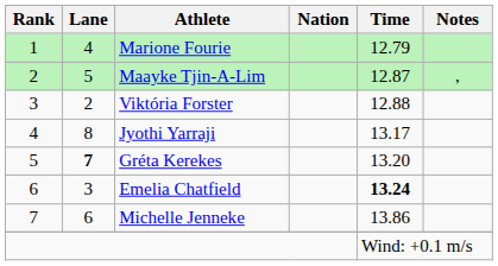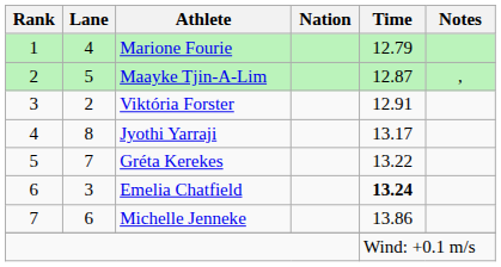 <table class="wikitable sortable" style="text-align:center;width: 70%;">
 <tr>
 <th>Rank</th>
 <th>Lane</th>
 <th>Athlete</th>
 <th>Nation</th>
 <th>Time</th>
 <th>Notes</th>
 </tr>
 <tr bgcolor="#bbf3bb">
 <td>1</td>
 <td>4</td>
 <td align=left><a href='#'>Marione Fourie</a></td>
 <td align=left></td>
 <td>12.79</td>
 <td></td>
 </tr>
 <tr bgcolor="#bbf3bb">
 <td>2</td>
 <td>5</td>
 <td align=left><a href='#'>Maayke Tjin-A-Lim</a></td>
 <td align=left></td>
 <td>12.87</td>
 <td>, </td>
 </tr>
 <tr>
 <td>3</td>
 <td>2</td>
 <td align=left><a href='#'>Viktória Forster</a></td>
 <td align=left></td>
-<td>12.88</td>
+<td>12.91</td>
 <td></td>
 </tr>
 <tr>
 <td>4</td>
 <td>8</td>
 <td align=left><a href='#'>Jyothi Yarraji</a></td>
 <td align=left></td>
 <td>13.17</td>
 <td></td>
 </tr>
 <tr>
 <td>5</td>
-<td><strong>7</strong></td>
+<td>7</td>
 <td align=left><a href='#'>Gréta Kerekes</a></td>
 <td align=left></td>
-<td>13.20</td>
+<td>13.22</td>
 <td></td>
 </tr>
 <tr>
 <td>6</td>
 <td>3</td>
 <td align=left><a href='#'>Emelia Chatfield</a></td>
 <td align=left></td>
 <td><strong>13.24</strong></td>
 <td></td>
 </tr>
 <tr>
 <td>7</td>
 <td>6</td>
 <td align=left><a href='#'>Michelle Jenneke</a></td>
 <td align=left></td>
 <td>13.86</td>
 <td></td>
 </tr>
 <tr>
 </tr>
 <tr class="sortbottom">
 <td colspan="4"></td>
 <td colspan="2" style="text-align:left;">Wind: +0.1 m/s</td>
 </tr>
 </table>
